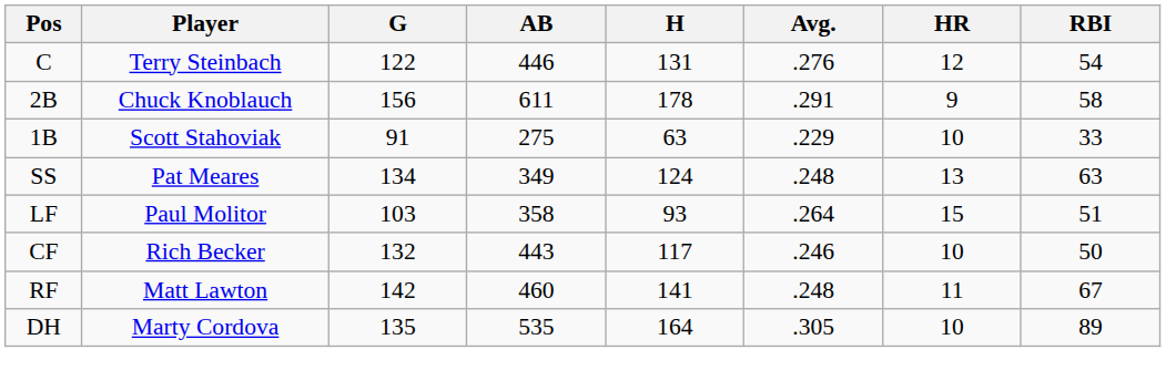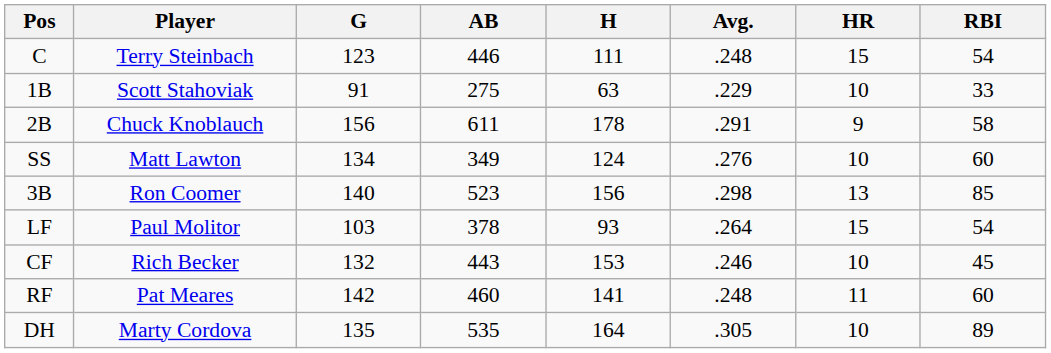 <table class="wikitable sortable">
 <tr>
 <th bgcolor="#DDDDFF" width="5%">Pos</th>
 <th bgcolor="#DDDDFF" width="16%">Player</th>
 <th bgcolor="#DDDDFF" width="9%">G</th>
 <th bgcolor="#DDDDFF" width="9%">AB</th>
 <th bgcolor="#DDDDFF" width="9%">H</th>
 <th bgcolor="#DDDDFF" width="9%">Avg.</th>
 <th bgcolor="#DDDDFF" width="9%">HR</th>
 <th bgcolor="#DDDDFF" width="9%">RBI</th>
 </tr>
 <tr align=center>
 <td>C</td>
 <td><a href='#'>Terry Steinbach</a></td>
-<td>122</td>
+<td>123</td>
 <td>446</td>
-<td>131</td>
-<td>.276</td>
-<td>12</td>
+<td>111</td>
+<td>.248</td>
+<td>15</td>
 <td>54</td>
+</tr>
+<tr align=center>
+<td>1B</td>
+<td><a href='#'>Scott Stahoviak</a></td>
+<td>91</td>
+<td>275</td>
+<td>63</td>
+<td>.229</td>
+<td>10</td>
+<td>33</td>
 </tr>
 <tr align=center>
 <td>2B</td>
 <td><a href='#'>Chuck Knoblauch</a></td>
 <td>156</td>
 <td>611</td>
 <td>178</td>
 <td>.291</td>
 <td>9</td>
 <td>58</td>
 </tr>
 <tr align=center>
-<td>1B</td>
-<td><a href='#'>Scott Stahoviak</a></td>
-<td>91</td>
-<td>275</td>
-<td>63</td>
-<td>.229</td>
-<td>10</td>
-<td>33</td>
-</tr>
-<tr align=center>
 <td>SS</td>
-<td><a href='#'>Pat Meares</a></td>
+<td><a href='#'>Matt Lawton</a></td>
 <td>134</td>
 <td>349</td>
 <td>124</td>
-<td>.248</td>
+<td>.276</td>
+<td>10</td>
+<td>60</td>
+</tr>
+<tr align=center>
+<td>3B</td>
+<td><a href='#'>Ron Coomer</a></td>
+<td>140</td>
+<td>523</td>
+<td>156</td>
+<td>.298</td>
 <td>13</td>
-<td>63</td>
+<td>85</td>
 </tr>
 <tr align=center>
 <td>LF</td>
 <td><a href='#'>Paul Molitor</a></td>
 <td>103</td>
-<td>358</td>
+<td>378</td>
 <td>93</td>
 <td>.264</td>
 <td>15</td>
-<td>51</td>
+<td>54</td>
 </tr>
 <tr align=center>
 <td>CF</td>
 <td><a href='#'>Rich Becker</a></td>
 <td>132</td>
 <td>443</td>
-<td>117</td>
+<td>153</td>
 <td>.246</td>
 <td>10</td>
-<td>50</td>
+<td>45</td>
 </tr>
 <tr align=center>
 <td>RF</td>
-<td><a href='#'>Matt Lawton</a></td>
+<td><a href='#'>Pat Meares</a></td>
 <td>142</td>
 <td>460</td>
 <td>141</td>
 <td>.248</td>
 <td>11</td>
-<td>67</td>
+<td>60</td>
 </tr>
 <tr align=center>
 <td>DH</td>
 <td><a href='#'>Marty Cordova</a></td>
 <td>135</td>
 <td>535</td>
 <td>164</td>
 <td>.305</td>
 <td>10</td>
 <td>89</td>
 </tr>
 </table>
